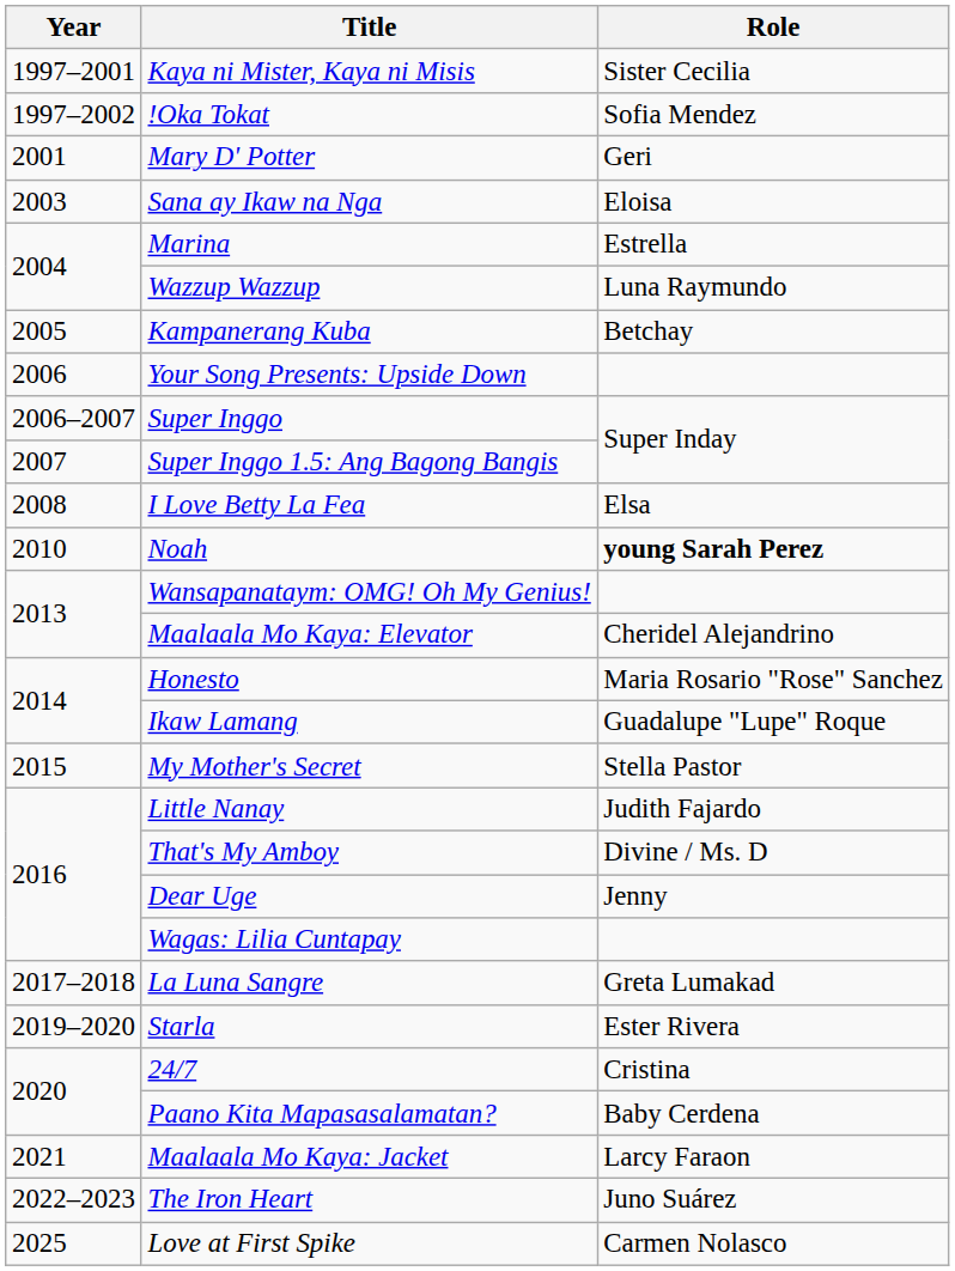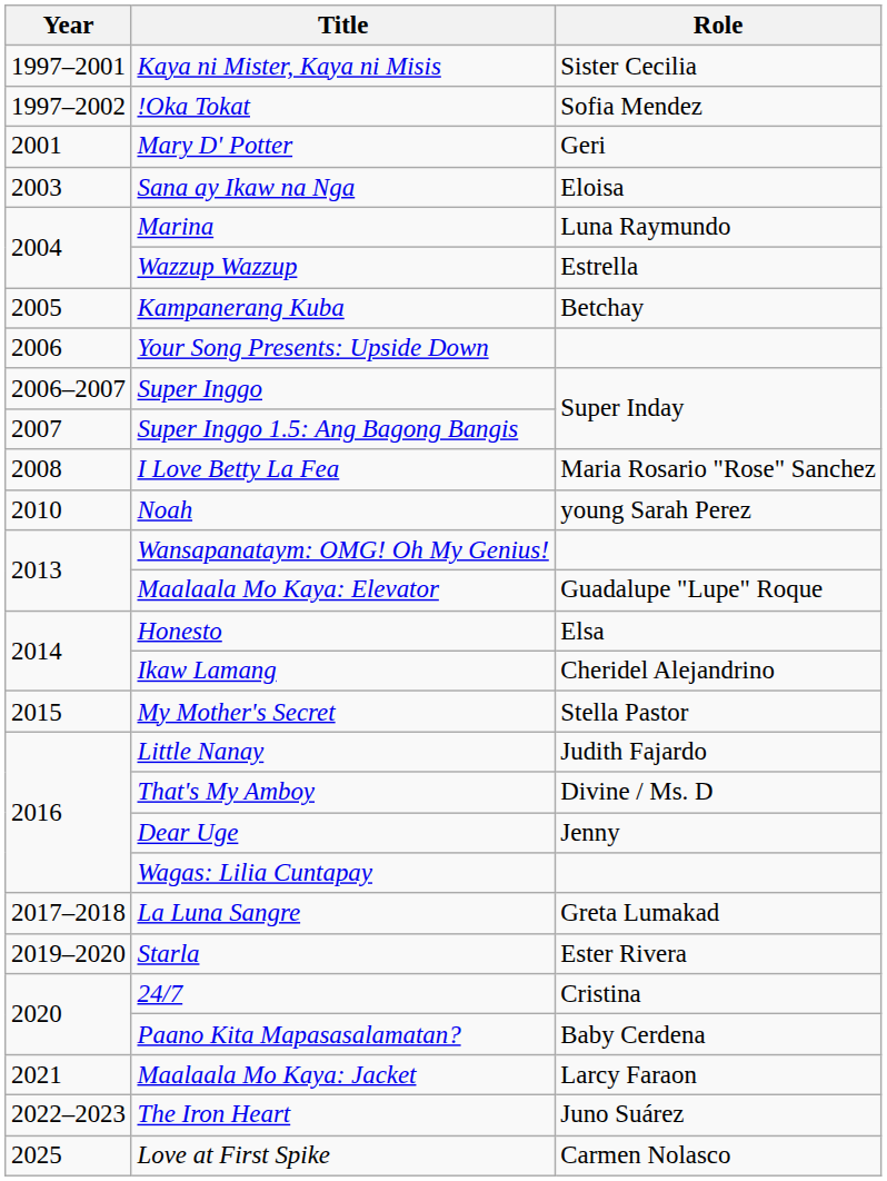 <table class="wikitable sortable">
 <tr>
 <th>Year</th>
 <th>Title</th>
 <th>Role</th>
 </tr>
 <tr>
 <td>1997–2001</td>
 <td><em><a href='#'>Kaya ni Mister, Kaya ni Misis</a></em></td>
 <td>Sister Cecilia</td>
 </tr>
 <tr>
 <td>1997–2002</td>
 <td><em><a href='#'>!Oka Tokat</a></em></td>
 <td>Sofia Mendez</td>
 </tr>
 <tr>
 <td>2001</td>
 <td><em><a href='#'>Mary D' Potter</a></em></td>
 <td>Geri</td>
 </tr>
 <tr>
 <td>2003</td>
 <td><em><a href='#'>Sana ay Ikaw na Nga</a></em></td>
 <td>Eloisa</td>
 </tr>
 <tr>
 <td rowspan=2>2004</td>
 <td><em><a href='#'>Marina</a></em></td>
-<td>Estrella</td>
+<td>Luna Raymundo</td>
 </tr>
 <tr>
 <td><em><a href='#'>Wazzup Wazzup</a></em></td>
-<td>Luna Raymundo</td>
+<td>Estrella</td>
 </tr>
 <tr>
 <td>2005</td>
 <td><em><a href='#'>Kampanerang Kuba</a></em></td>
 <td>Betchay</td>
 </tr>
 <tr>
 <td>2006</td>
 <td><em><a href='#'>Your Song Presents: Upside Down</a></em></td>
 <td></td>
 </tr>
 <tr>
 <td>2006–2007</td>
 <td><em><a href='#'>Super Inggo</a></em></td>
 <td rowspan="2">Super Inday</td>
 </tr>
 <tr>
 <td>2007</td>
 <td><em><a href='#'>Super Inggo 1.5: Ang Bagong Bangis</a></em></td>
 </tr>
 <tr>
 <td>2008</td>
 <td><em><a href='#'>I Love Betty La Fea</a></em></td>
-<td>Elsa</td>
+<td>Maria Rosario "Rose" Sanchez</td>
 </tr>
 <tr>
 <td>2010</td>
 <td><em><a href='#'>Noah</a></em></td>
-<td><strong>young Sarah Perez</strong></td>
+<td>young Sarah Perez</td>
 </tr>
 <tr>
 <td rowspan=2>2013</td>
 <td><em><a href='#'>Wansapanataym: OMG! Oh My Genius!</a></em></td>
 <td></td>
 </tr>
 <tr>
 <td><em><a href='#'>Maalaala Mo Kaya: Elevator</a></em></td>
-<td>Cheridel Alejandrino</td>
+<td>Guadalupe "Lupe" Roque</td>
 </tr>
 <tr>
 <td rowspan=2>2014</td>
 <td><em><a href='#'>Honesto</a></em></td>
-<td>Maria Rosario "Rose" Sanchez</td>
+<td>Elsa</td>
 </tr>
 <tr>
 <td><em><a href='#'>Ikaw Lamang</a></em></td>
-<td>Guadalupe "Lupe" Roque</td>
+<td>Cheridel Alejandrino</td>
 </tr>
 <tr>
 <td>2015</td>
 <td><em><a href='#'>My Mother's Secret</a></em></td>
 <td>Stella Pastor</td>
 </tr>
 <tr>
 <td rowspan=4>2016</td>
 <td><em><a href='#'>Little Nanay</a></em></td>
 <td>Judith Fajardo</td>
 </tr>
 <tr>
 <td><em><a href='#'>That's My Amboy</a></em></td>
 <td>Divine / Ms. D</td>
 </tr>
 <tr>
 <td><em><a href='#'>Dear Uge</a></em></td>
 <td>Jenny</td>
 </tr>
 <tr>
 <td><em><a href='#'>Wagas: Lilia Cuntapay</a></em></td>
 <td></td>
 </tr>
 <tr>
 <td>2017–2018</td>
 <td><em><a href='#'>La Luna Sangre</a></em></td>
 <td>Greta Lumakad</td>
 </tr>
 <tr>
 <td>2019–2020</td>
 <td><em><a href='#'>Starla</a></em></td>
 <td>Ester Rivera</td>
 </tr>
 <tr>
 <td rowspan=2>2020</td>
 <td><em><a href='#'>24/7</a></em></td>
 <td>Cristina</td>
 </tr>
 <tr>
 <td><em><a href='#'>Paano Kita Mapasasalamatan?</a></em></td>
 <td>Baby Cerdena</td>
 </tr>
 <tr>
 <td>2021</td>
 <td><em><a href='#'>Maalaala Mo Kaya: Jacket</a></em></td>
 <td>Larcy Faraon</td>
 </tr>
 <tr>
 <td>2022–2023</td>
 <td><em><a href='#'>The Iron Heart</a></em></td>
 <td>Juno Suárez</td>
 </tr>
 <tr>
 <td>2025</td>
 <td><em>Love at First Spike</em></td>
 <td>Carmen Nolasco</td>
 </tr>
 </table>
